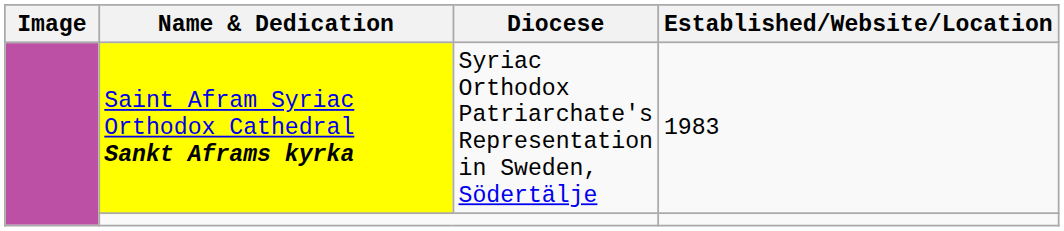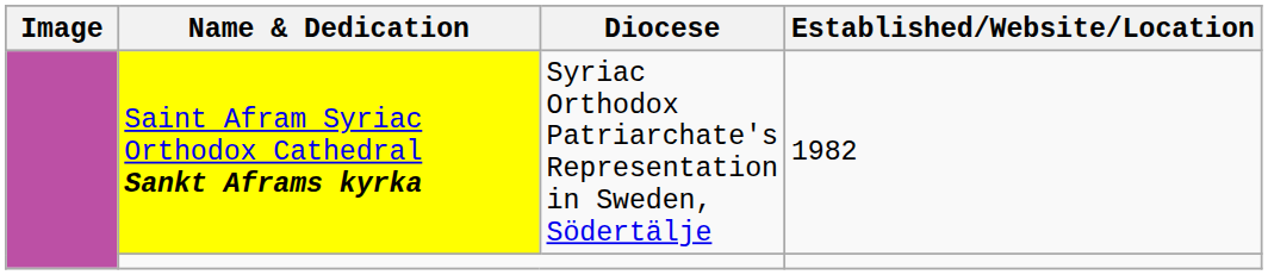 <table width=95% class="wikitable">
 <tr>
 <th width=10%>Image</th>
 <th width=50%>Name & Dedication</th>
 <th>Diocese</th>
 <th width=10%>Established/Website/Location</th>
 </tr>
 <tr>
 <td rowspan="2" bgcolor="#BC50A5" align="center"></td>
 <td bgcolor="yellow"><a href='#'>Saint Afram Syriac Orthodox Cathedral</a><br><strong><em>Sankt Aframs kyrka</em></strong></td>
 <td>Syriac Orthodox Patriarchate's Representation in Sweden, <a href='#'>Södertälje</a></td>
-<td>1983</td>
+<td>1982</td>
 </tr>
 <tr>
 <td colspan="2"><small></small></td>
 <td><small></small></td>
 </tr>
 </table>
